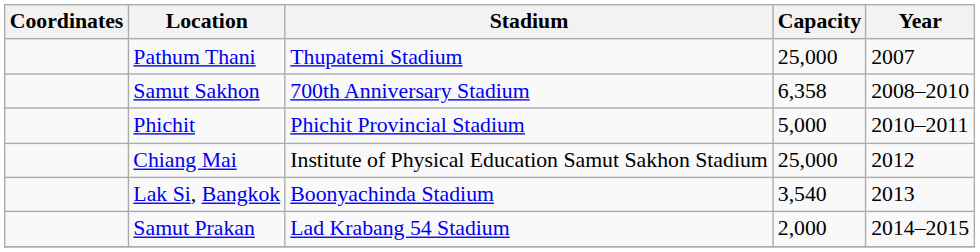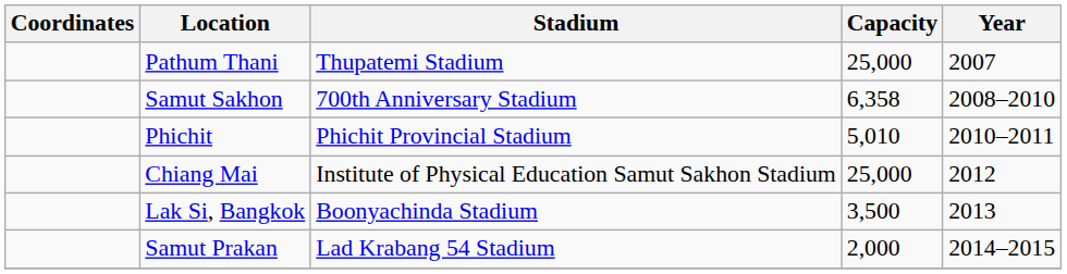 <table class="wikitable sortable">
 <tr>
 <th>Coordinates</th>
 <th>Location</th>
 <th>Stadium</th>
 <th>Capacity</th>
 <th>Year</th>
 </tr>
 <tr>
 <td></td>
 <td><a href='#'>Pathum Thani</a></td>
 <td><a href='#'>Thupatemi Stadium</a></td>
 <td>25,000</td>
 <td>2007</td>
 </tr>
 <tr>
 <td></td>
 <td><a href='#'>Samut Sakhon</a></td>
 <td><a href='#'>700th Anniversary Stadium</a></td>
 <td>6,358</td>
 <td>2008–2010</td>
 </tr>
 <tr>
 <td></td>
 <td><a href='#'>Phichit</a></td>
 <td><a href='#'>Phichit Provincial Stadium</a></td>
-<td>5,000</td>
+<td>5,010</td>
 <td>2010–2011</td>
 </tr>
 <tr>
 <td></td>
 <td><a href='#'>Chiang Mai</a></td>
 <td>Institute of Physical Education Samut Sakhon Stadium</td>
 <td>25,000</td>
 <td>2012</td>
 </tr>
 <tr>
 <td></td>
 <td><a href='#'>Lak Si</a>, <a href='#'>Bangkok</a></td>
 <td><a href='#'>Boonyachinda Stadium</a></td>
-<td>3,540</td>
+<td>3,500</td>
 <td>2013</td>
 </tr>
 <tr>
 <td></td>
 <td><a href='#'>Samut Prakan</a></td>
 <td><a href='#'>Lad Krabang 54 Stadium</a></td>
 <td>2,000</td>
 <td>2014–2015</td>
 </tr>
 <tr>
 </tr>
 </table>
